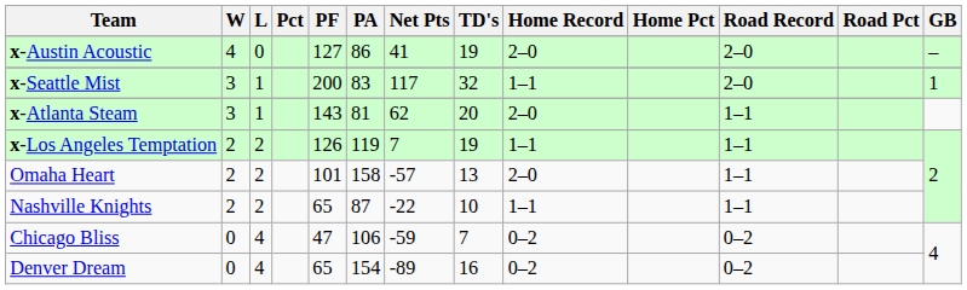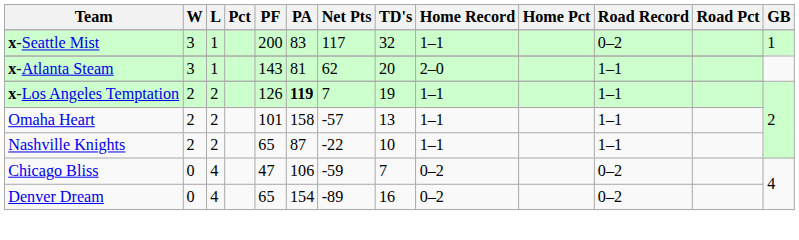 <table class="wikitable">
 <tr>
 <th>Team</th>
 <th>W</th>
 <th>L</th>
 <th>Pct</th>
 <th>PF</th>
 <th>PA</th>
 <th>Net Pts</th>
 <th>TD's</th>
 <th>Home Record</th>
 <th>Home Pct</th>
 <th>Road Record</th>
 <th>Road Pct</th>
 <th>GB</th>
 </tr>
 <tr>
 </tr>
-<tr bgcolor="#ccffcc">
-<td><strong>x</strong>-<a href='#'>Austin Acoustic</a></td>
-<td>4</td>
-<td>0</td>
-<td></td>
-<td>127</td>
-<td>86</td>
-<td>41</td>
-<td>19</td>
-<td>2–0</td>
-<td></td>
-<td>2–0</td>
-<td></td>
-<td>–</td>
-</tr>
 <tr>
 </tr>
 <tr bgcolor="#ccffcc">
 <td><strong>x</strong>-<a href='#'>Seattle Mist</a></td>
 <td>3</td>
 <td>1</td>
 <td></td>
 <td>200</td>
 <td>83</td>
 <td>117</td>
 <td>32</td>
 <td>1–1</td>
 <td></td>
-<td>2–0</td>
+<td>0–2</td>
 <td></td>
 <td rowspan=2>1</td>
 </tr>
 <tr>
 </tr>
 <tr bgcolor="#ccffcc">
 <td><strong>x</strong>-<a href='#'>Atlanta Steam</a></td>
 <td>3</td>
 <td>1</td>
 <td></td>
 <td>143</td>
 <td>81</td>
 <td>62</td>
 <td>20</td>
 <td>2–0</td>
 <td></td>
 <td>1–1</td>
 <td></td>
 </tr>
 <tr>
 </tr>
 <tr bgcolor="#ccffcc">
 <td><strong>x</strong>-<a href='#'>Los Angeles Temptation</a></td>
 <td>2</td>
 <td>2</td>
 <td></td>
 <td>126</td>
-<td>119</td>
+<td><strong>119</strong></td>
 <td>7</td>
 <td>19</td>
 <td>1–1</td>
 <td></td>
 <td>1–1</td>
 <td></td>
 <td rowspan=3>2</td>
 </tr>
 <tr>
 <td><a href='#'>Omaha Heart</a></td>
 <td>2</td>
 <td>2</td>
 <td></td>
 <td>101</td>
 <td>158</td>
 <td>-57 </td>
 <td>13</td>
-<td>2–0</td>
+<td>1–1</td>
 <td></td>
 <td>1–1</td>
 <td></td>
 </tr>
 <tr>
 <td><a href='#'>Nashville Knights</a></td>
 <td>2</td>
 <td>2</td>
 <td></td>
 <td>65</td>
 <td>87</td>
 <td>-22 </td>
 <td>10</td>
 <td>1–1</td>
 <td></td>
 <td>1–1</td>
 <td></td>
 </tr>
 <tr>
 <td><a href='#'>Chicago Bliss</a></td>
 <td>0</td>
 <td>4</td>
 <td></td>
 <td>47</td>
 <td>106</td>
 <td>-59</td>
 <td>7</td>
 <td>0–2</td>
 <td></td>
 <td>0–2</td>
 <td></td>
 <td rowspan=2>4</td>
 </tr>
 <tr>
 <td><a href='#'>Denver Dream</a></td>
 <td>0</td>
 <td>4</td>
 <td></td>
 <td>65</td>
 <td>154</td>
 <td>-89</td>
 <td>16</td>
 <td>0–2</td>
 <td></td>
 <td>0–2</td>
 <td></td>
 </tr>
 </table>
